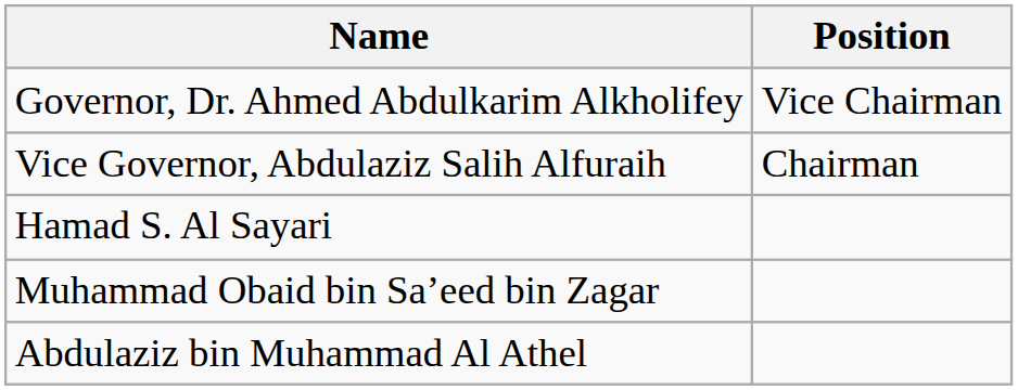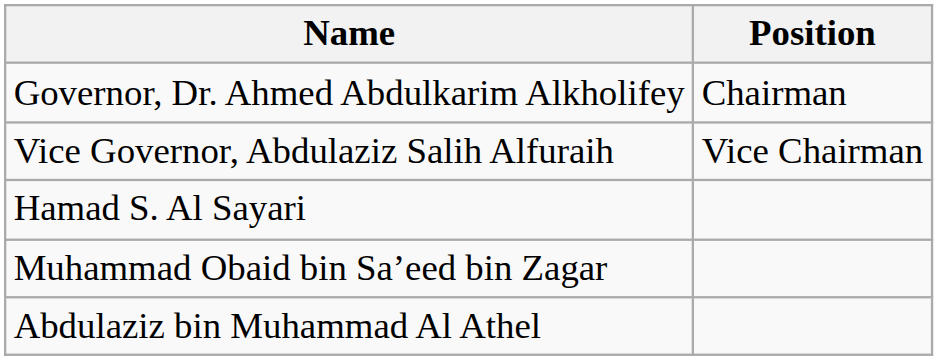 <table class="wikitable">
 <tr>
 <th>Name</th>
 <th>Position</th>
 </tr>
 <tr>
 <td>Governor, Dr. Ahmed Abdulkarim Alkholifey</td>
-<td>Vice Chairman</td>
+<td>Chairman</td>
 </tr>
 <tr>
 <td>Vice Governor, Abdulaziz Salih Alfuraih</td>
-<td>Chairman</td>
+<td>Vice Chairman</td>
 </tr>
 <tr>
 <td>Hamad S. Al Sayari</td>
 <td></td>
 </tr>
 <tr>
 <td>Muhammad Obaid bin Sa’eed bin Zagar</td>
 <td></td>
 </tr>
 <tr>
 <td>Abdulaziz bin Muhammad Al Athel</td>
 <td></td>
 </tr>
 </table>
